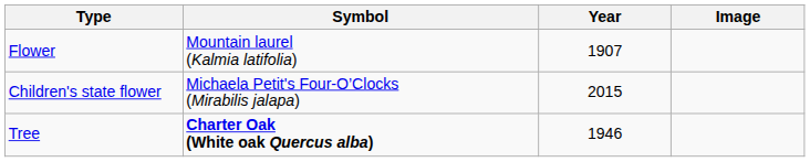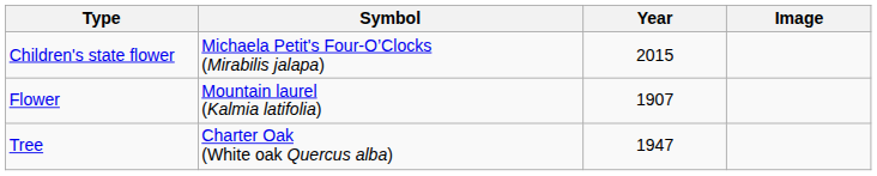 <table class="wikitable">
 <tr>
 <th width="20%">Type</th>
 <th width="40%">Symbol</th>
 <th width="15%">Year</th>
 <th width="15%">Image</th>
 </tr>
 <tr>
+<td><a href='#'>Children's state flower</a></td>
+<td><a href='#'>Michaela Petit's Four-O’Clocks</a><br>(<em>Mirabilis jalapa</em>)</td>
+<td align="center">2015</td>
+<td align="center"></td>
+</tr>
+<tr>
 <td><a href='#'>Flower</a></td>
 <td><a href='#'>Mountain laurel</a><br>(<em>Kalmia latifolia</em>)</td>
 <td align="center">1907</td>
 <td align="center"></td>
 </tr>
 <tr>
-<td><a href='#'>Children's state flower</a></td>
-<td><a href='#'>Michaela Petit's Four-O’Clocks</a><br>(<em>Mirabilis jalapa</em>)</td>
-<td align="center">2015</td>
-<td align="center"></td>
-</tr>
-<tr>
 <td><a href='#'>Tree</a></td>
-<td><strong><a href='#'>Charter Oak</a><br>(White oak <em>Quercus alba</em>)</strong></td>
-<td align="center">1946</td>
+<td><a href='#'>Charter Oak</a><br>(White oak <em>Quercus alba</em>)</td>
+<td align="center">1947</td>
 <td align="center"></td>
 </tr>
 </table>
